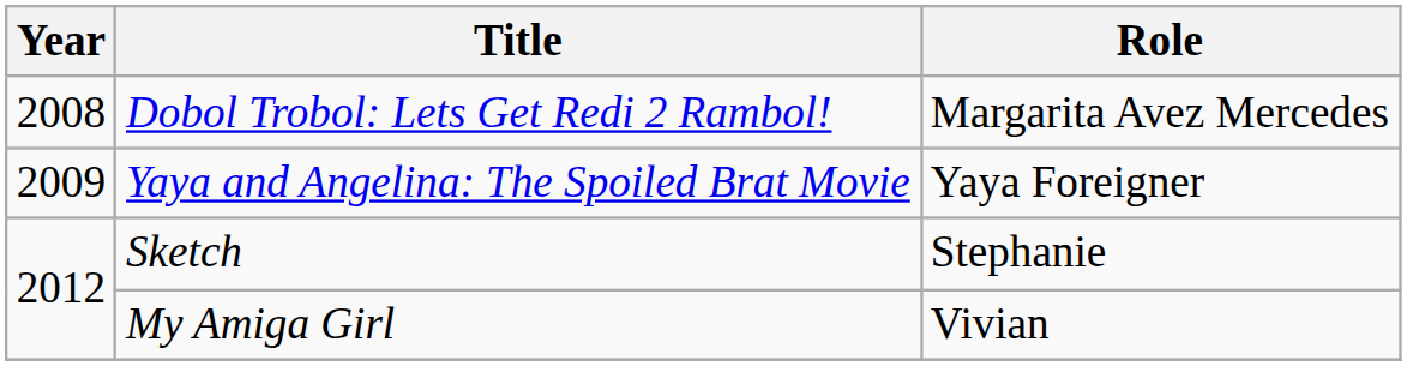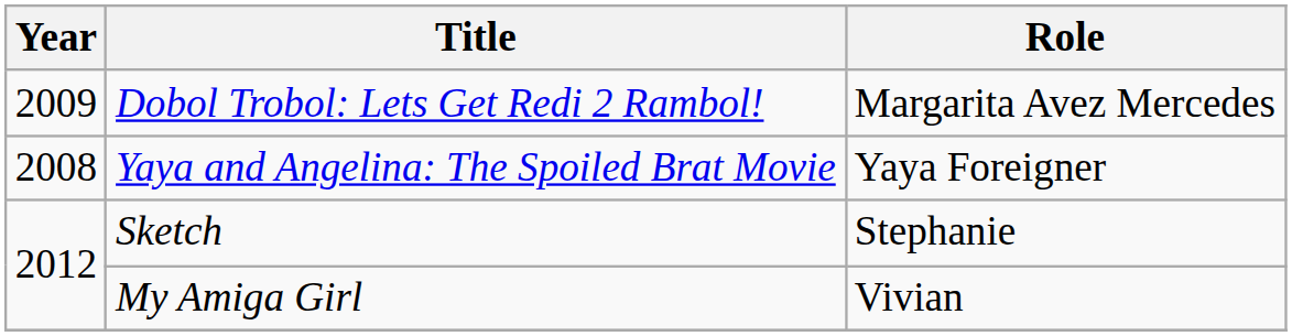 <table class="wikitable sortable">
 <tr>
 <th>Year</th>
 <th>Title</th>
 <th>Role</th>
 </tr>
 <tr>
-<td>2008</td>
+<td>2009</td>
 <td><em><a href='#'>Dobol Trobol: Lets Get Redi 2 Rambol!</a></em></td>
 <td>Margarita Avez Mercedes</td>
 </tr>
 <tr>
-<td>2009</td>
+<td>2008</td>
 <td><em><a href='#'>Yaya and Angelina: The Spoiled Brat Movie</a></em></td>
 <td>Yaya Foreigner</td>
 </tr>
 <tr>
 <td rowspan="2">2012</td>
 <td><em>Sketch</em></td>
 <td>Stephanie</td>
 </tr>
 <tr>
 <td><em>My Amiga Girl</em></td>
 <td>Vivian</td>
 </tr>
 <tr>
 </tr>
 </table>
